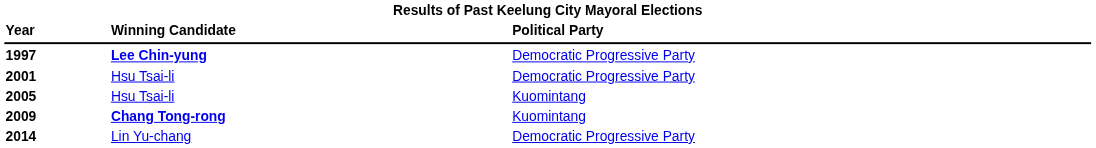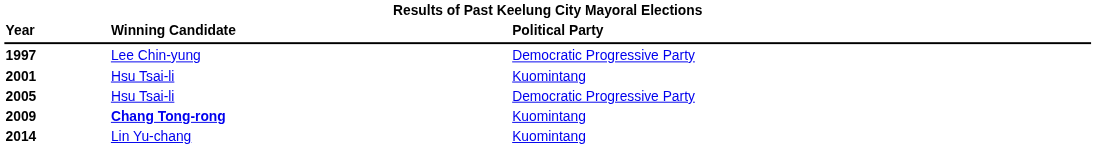 <table id="toc" style="margin:1em auto; width: 90%; font-size: 90%;" cellspacing="3">
 <tr>
 <td colspan="3" align="center"><strong>Results of Past Keelung City Mayoral Elections</strong></td>
 </tr>
 <tr>
 <td><strong>Year</strong></td>
 <td><strong> Winning Candidate</strong></td>
 <td><strong>Political Party</strong></td>
 </tr>
 <tr>
 <th bgcolor="#000000" colspan="5"></th>
 </tr>
 <tr>
 <td><strong>1997</strong></td>
-<td><strong><a href='#'>Lee Chin-yung</a></strong></td>
+<td><a href='#'>Lee Chin-yung</a></td>
 <td> <a href='#'>Democratic Progressive Party</a></td>
 </tr>
 <tr>
 <td><strong>2001</strong></td>
 <td><a href='#'>Hsu Tsai-li</a></td>
-<td> <a href='#'>Democratic Progressive Party</a></td>
+<td> <a href='#'>Kuomintang</a></td>
 </tr>
 <tr>
 <td><strong>2005</strong></td>
 <td><a href='#'>Hsu Tsai-li</a></td>
-<td> <a href='#'>Kuomintang</a></td>
+<td> <a href='#'>Democratic Progressive Party</a></td>
 </tr>
 <tr>
 <td><strong>2009</strong></td>
 <td><strong><a href='#'>Chang Tong-rong</a></strong></td>
 <td> <a href='#'>Kuomintang</a></td>
 </tr>
 <tr>
 <td><strong>2014</strong></td>
 <td><a href='#'>Lin Yu-chang</a></td>
-<td> <a href='#'>Democratic Progressive Party</a></td>
+<td> <a href='#'>Kuomintang</a></td>
 </tr>
 </table>
